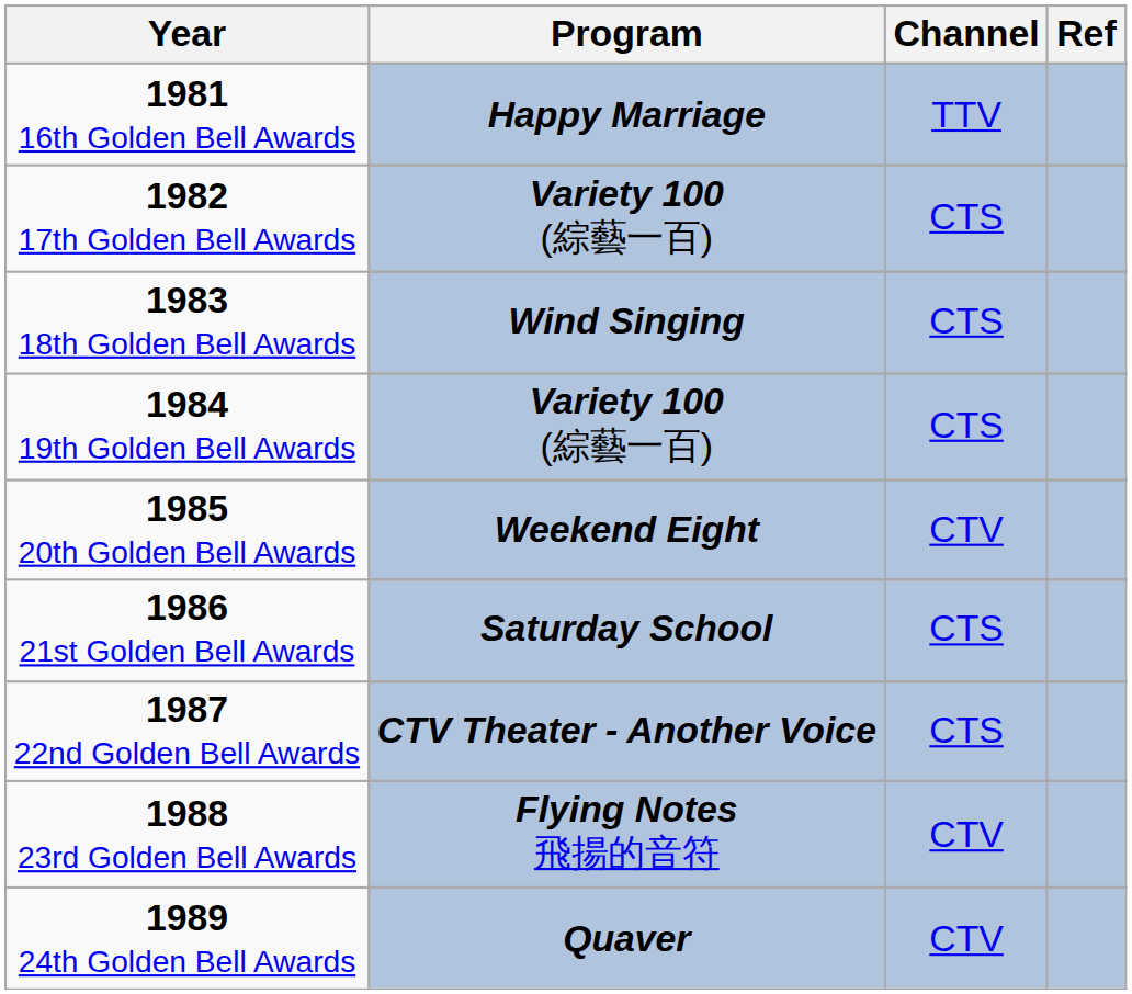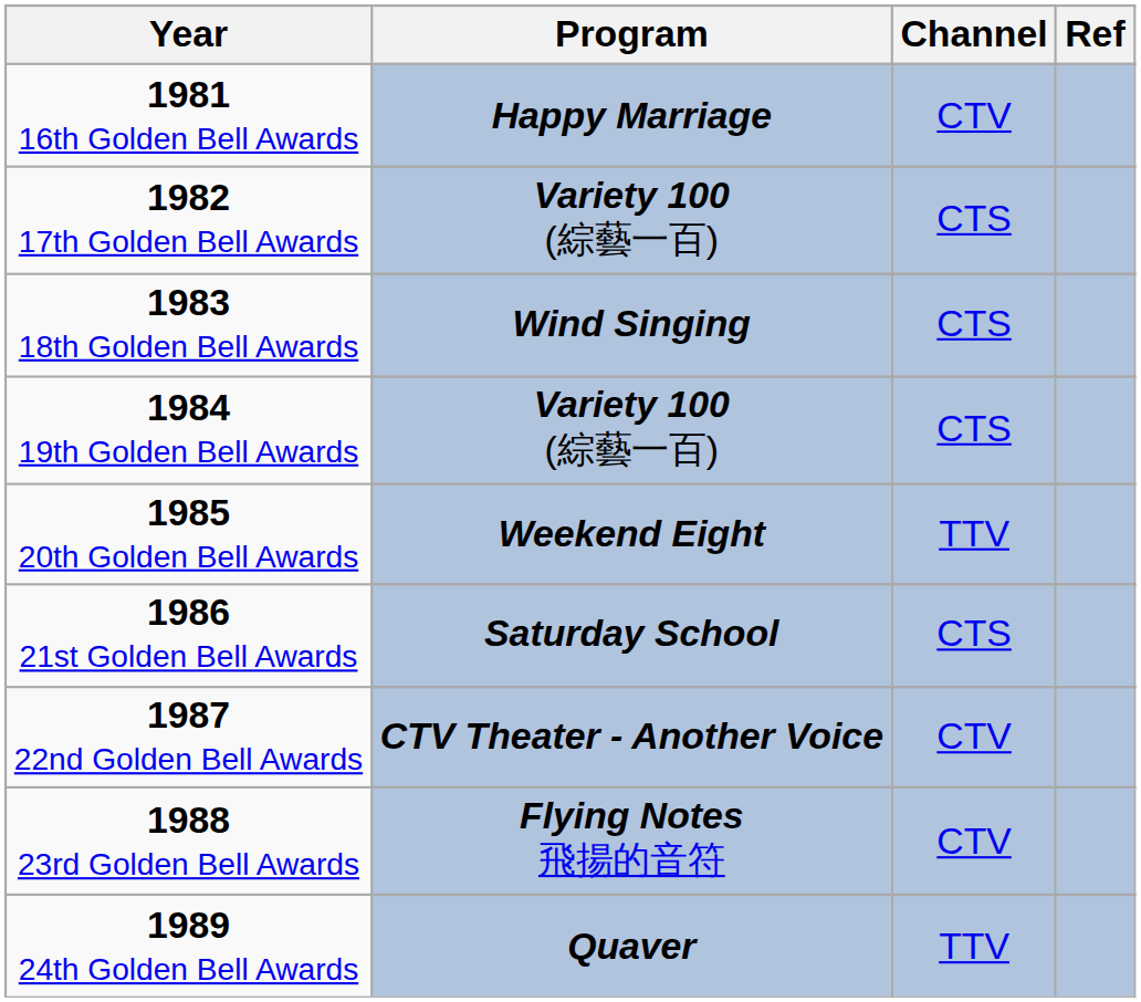 <table class="wikitable sortable">
 <tr style="background:#bebebe;">
 <th>Year</th>
 <th>Program</th>
 <th>Channel</th>
 <th>Ref</th>
 </tr>
 <tr>
 <td rowspan=2 style="text-align:center"><strong>1981</strong> <br> <small><a href='#'>16th Golden Bell Awards</a></small></td>
 </tr>
 <tr rowspan=2 style="background:LightSteelBlue; text-align:center">
 <td><strong><em>Happy Marriage</em></strong></td>
-<td><a href='#'>TTV</a></td>
+<td><a href='#'>CTV</a></td>
 <td></td>
 </tr>
 <tr>
 <td rowspan=2 style="text-align:center"><strong>1982</strong> <br> <small><a href='#'>17th Golden Bell Awards</a></small></td>
 </tr>
 <tr rowspan=2 style="background:LightSteelBlue; text-align:center">
 <td><strong><em>Variety 100</em></strong><br>(綜藝一百)</td>
 <td><a href='#'>CTS</a></td>
 <td></td>
 </tr>
 <tr>
 <td rowspan=2 style="text-align:center"><strong>1983</strong> <br> <small><a href='#'>18th Golden Bell Awards</a></small></td>
 </tr>
 <tr rowspan=2 style="background:LightSteelBlue; text-align:center">
 <td><strong><em>Wind Singing</em></strong></td>
 <td><a href='#'>CTS</a></td>
 <td></td>
 </tr>
 <tr>
 <td rowspan=2 style="text-align:center"><strong>1984</strong> <br> <small><a href='#'>19th Golden Bell Awards</a></small></td>
 </tr>
 <tr rowspan=2 style="background:LightSteelBlue; text-align:center">
 <td><strong><em>Variety 100</em></strong><br>(綜藝一百)</td>
 <td><a href='#'>CTS</a></td>
 <td></td>
 </tr>
 <tr>
 <td rowspan=2 style="text-align:center"><strong>1985</strong> <br> <small><a href='#'>20th Golden Bell Awards</a></small></td>
 </tr>
 <tr rowspan=2 style="background:LightSteelBlue; text-align:center">
 <td><strong><em>Weekend Eight</em></strong></td>
-<td><a href='#'>CTV</a></td>
+<td><a href='#'>TTV</a></td>
 <td></td>
 </tr>
 <tr>
 <td rowspan=2 style="text-align:center"><strong>1986</strong> <br> <small><a href='#'>21st Golden Bell Awards</a></small></td>
 </tr>
 <tr rowspan=2 style="background:LightSteelBlue; text-align:center">
 <td><strong><em>Saturday School</em></strong></td>
 <td><a href='#'>CTS</a></td>
 <td></td>
 </tr>
 <tr>
 <td rowspan=2 style="text-align:center"><strong>1987</strong> <br> <small><a href='#'>22nd Golden Bell Awards</a></small></td>
 </tr>
 <tr rowspan=2 style="background:LightSteelBlue; text-align:center">
 <td><strong><em>CTV Theater - Another Voice</em></strong></td>
-<td><a href='#'>CTS</a></td>
+<td><a href='#'>CTV</a></td>
 <td></td>
 </tr>
 <tr>
 <td rowspan=2 style="text-align:center"><strong>1988</strong> <br> <small><a href='#'>23rd Golden Bell Awards</a></small></td>
 </tr>
 <tr rowspan=2 style="background:LightSteelBlue; text-align:center">
 <td><strong><em>Flying Notes</em></strong><br><a href='#'>飛揚的音符</a></td>
 <td><a href='#'>CTV</a></td>
 <td></td>
 </tr>
 <tr>
 <td rowspan=2 style="text-align:center"><strong>1989</strong> <br> <small><a href='#'>24th Golden Bell Awards</a></small></td>
 </tr>
 <tr rowspan=2 style="background:LightSteelBlue; text-align:center">
 <td><strong><em>Quaver</em></strong></td>
-<td><a href='#'>CTV</a></td>
+<td><a href='#'>TTV</a></td>
 <td></td>
 </tr>
 </table>
